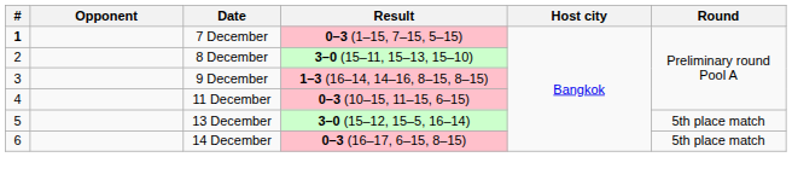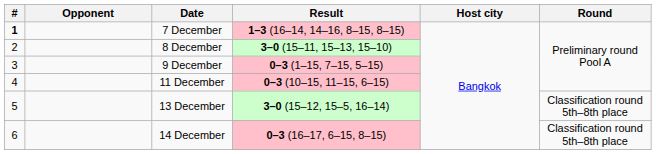 <table class="wikitable" style="text-align: center;font-size:90%;">
 <tr>
 <th width=20>#</th>
 <th width=160>Opponent</th>
 <th width=100>Date</th>
 <th width=240>Result</th>
 <th width=150>Host city</th>
 <th width=140>Round</th>
 </tr>
 <tr>
 <td><strong>1</strong></td>
 <td align=left></td>
 <td>7 December</td>
-<td bgcolor=pink><strong>0–3</strong> (1–15, 7–15, 5–15)</td>
+<td bgcolor=pink><strong>1–3</strong> (16–14, 14–16, 8–15, 8–15)</td>
 <td rowspan=6> <a href='#'>Bangkok</a></td>
 <td rowspan=4>Preliminary round<br>Pool A</td>
 </tr>
 <tr>
 <td>2</td>
 <td align=left></td>
 <td>8 December</td>
 <td bgcolor=ccffcc><strong>3–0</strong> (15–11, 15–13, 15–10)</td>
 </tr>
 <tr>
 <td>3</td>
 <td align=left></td>
 <td>9 December</td>
-<td bgcolor=pink><strong>1–3</strong> (16–14, 14–16, 8–15, 8–15)</td>
+<td bgcolor=pink><strong>0–3</strong> (1–15, 7–15, 5–15)</td>
 </tr>
 <tr>
 <td>4</td>
 <td align=left></td>
 <td>11 December</td>
 <td bgcolor=pink><strong>0–3</strong> (10–15, 11–15, 6–15)</td>
 </tr>
 <tr>
 <td>5</td>
 <td align=left></td>
 <td>13 December</td>
 <td bgcolor=ccffcc><strong>3–0</strong> (15–12, 15–5, 16–14)</td>
-<td>5th place match</td>
+<td>Classification round<br>5th–8th place</td>
 </tr>
 <tr>
 <td>6</td>
 <td align=left></td>
 <td>14 December</td>
 <td bgcolor=pink><strong>0–3</strong> (16–17, 6–15, 8–15)</td>
-<td>5th place match</td>
+<td>Classification round<br>5th–8th place</td>
 </tr>
 </table>
